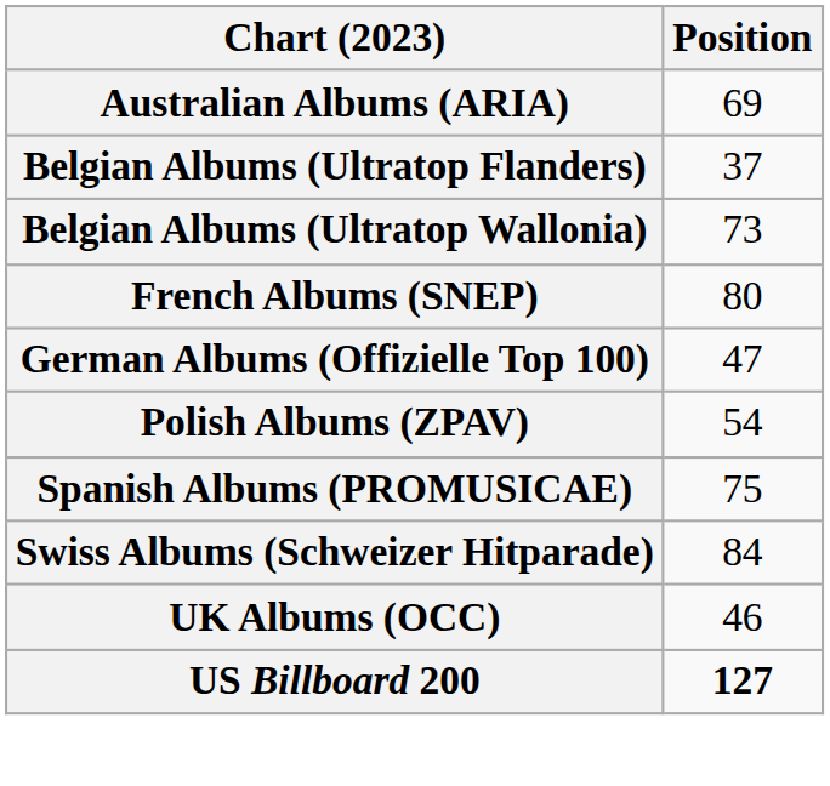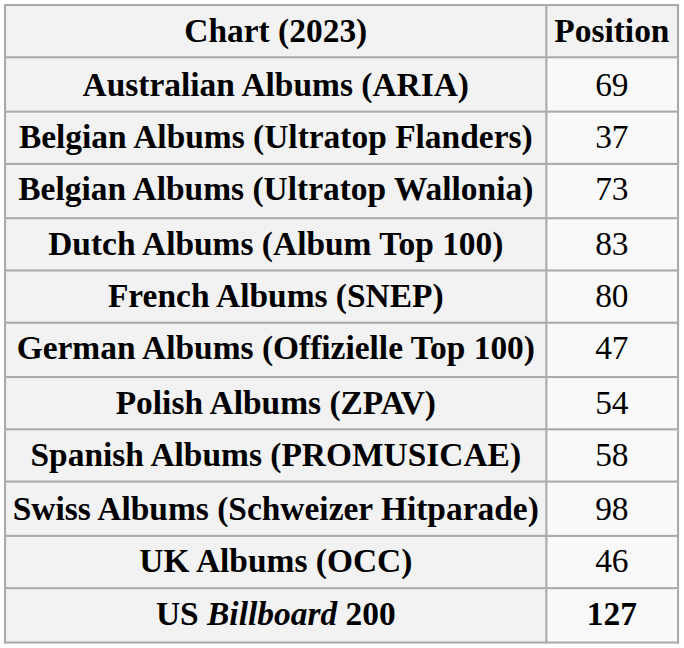 <table class="wikitable plainrowheaders sortable" style="text-align:center">
 <tr>
 <th scope="col">Chart (2023)</th>
 <th scope="col">Position</th>
 </tr>
 <tr>
 <th scope="row">Australian Albums (ARIA)</th>
 <td>69</td>
 </tr>
 <tr>
 <th scope="row">Belgian Albums (Ultratop Flanders)</th>
 <td>37</td>
 </tr>
 <tr>
 <th scope="row">Belgian Albums (Ultratop Wallonia)</th>
 <td>73</td>
 </tr>
 <tr>
+<th scope="row">Dutch Albums (Album Top 100)</th>
+<td>83</td>
+</tr>
+<tr>
 <th scope="row">French Albums (SNEP)</th>
 <td>80</td>
 </tr>
 <tr>
 <th scope="row">German Albums (Offizielle Top 100)</th>
 <td>47</td>
 </tr>
 <tr>
 <th scope="row">Polish Albums (ZPAV)</th>
 <td>54</td>
 </tr>
 <tr>
 <th scope="row">Spanish Albums (PROMUSICAE)</th>
-<td>75</td>
+<td>58</td>
 </tr>
 <tr>
 <th scope="row">Swiss Albums (Schweizer Hitparade)</th>
-<td>84</td>
+<td>98</td>
 </tr>
 <tr>
 <th scope="row">UK Albums (OCC)</th>
 <td>46</td>
 </tr>
 <tr>
 <th scope="row">US <em>Billboard</em> 200</th>
 <td><strong>127</strong></td>
 </tr>
 </table>
